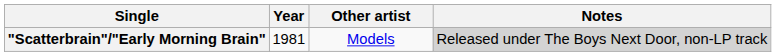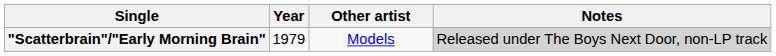 <table class="wikitable plainrowheaders" style="text-align:center">
 <tr>
 <th scope="col">Single</th>
 <th scope="col">Year</th>
 <th scope="col" style="width:8em">Other artist</th>
 <th scope="col">Notes</th>
 </tr>
 <tr>
 <th scope="row">"Scatterbrain"/"Early Morning Brain"</th>
-<td>1981</td>
+<td>1979</td>
 <td><a href='#'>Models</a></td>
 <td style="background: lightgrey;">Released under The Boys Next Door, non-LP track</td>
 </tr>
 </table>
